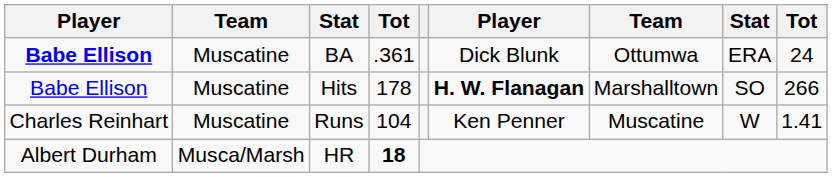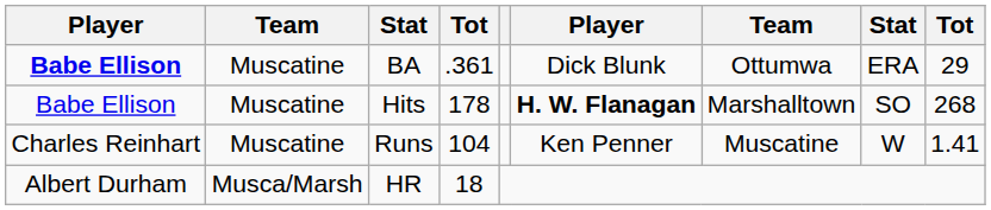 <table class="wikitable" style="text-align:center">
 <tr>
 <th>Player</th>
 <th>Team</th>
 <th>Stat</th>
 <th>Tot</th>
 <th></th>
 <th>Player</th>
 <th>Team</th>
 <th>Stat</th>
 <th>Tot</th>
 </tr>
 <tr>
 <td><strong><a href='#'>Babe Ellison</a></strong></td>
 <td>Muscatine</td>
 <td>BA</td>
 <td>.361</td>
 <td></td>
 <td>Dick Blunk</td>
 <td>Ottumwa</td>
 <td>ERA</td>
-<td>24</td>
+<td>29</td>
 </tr>
 <tr>
 <td><a href='#'>Babe Ellison</a></td>
 <td>Muscatine</td>
 <td>Hits</td>
 <td>178</td>
 <td></td>
 <td><strong>H. W. Flanagan</strong></td>
 <td>Marshalltown</td>
 <td>SO</td>
-<td>266</td>
+<td>268</td>
 </tr>
 <tr>
 <td>Charles Reinhart</td>
 <td>Muscatine</td>
 <td>Runs</td>
 <td>104</td>
 <td></td>
 <td>Ken Penner</td>
 <td>Muscatine</td>
 <td>W</td>
 <td>1.41</td>
 </tr>
 <tr>
 <td>Albert Durham</td>
 <td>Musca/Marsh</td>
 <td>HR</td>
-<td><strong>18</strong></td>
+<td>18</td>
 </tr>
 </table>
